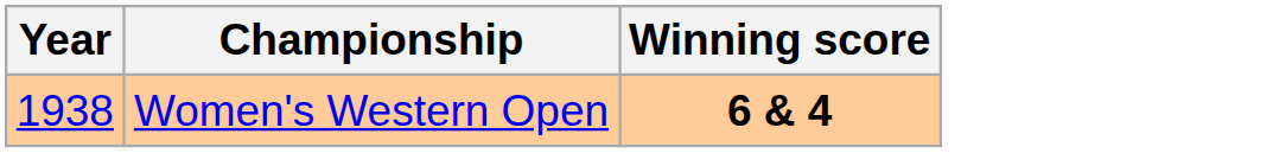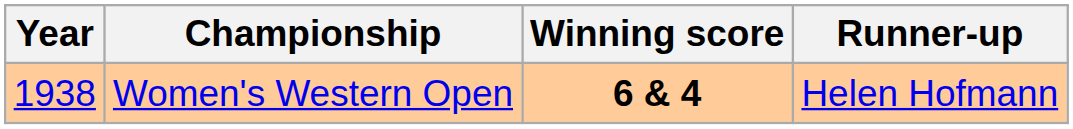 <table class="wikitable">
 <tr>
 <th>Year</th>
 <th>Championship</th>
 <th>Winning score</th>
+<th>Runner-up</th>
 </tr>
 <tr style="background:#FFCC99;">
 <td><a href='#'>1938</a></td>
 <td><a href='#'>Women's Western Open</a></td>
 <td align=center><strong>6 & 4</strong></td>
+<td> <a href='#'>Helen Hofmann</a></td>
 </tr>
 </table>
